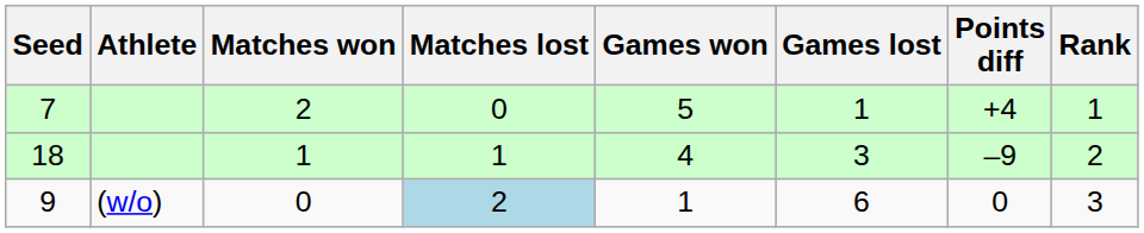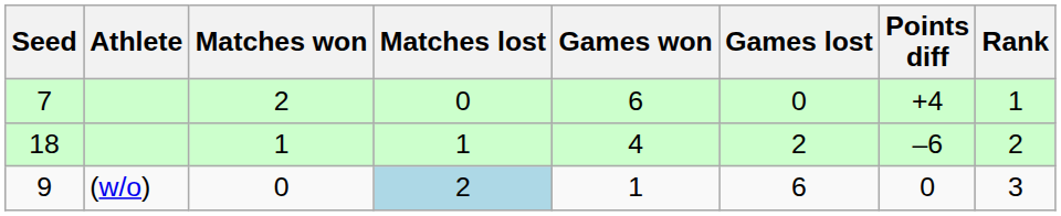 <table class="wikitable">
 <tr>
 <th>Seed</th>
 <th>Athlete</th>
 <th>Matches won</th>
 <th>Matches lost</th>
 <th>Games won</th>
 <th>Games lost</th>
 <th>Points<br>diff</th>
 <th>Rank</th>
 </tr>
 <tr bgcolor="#ccffcc">
 <td align="center">7</td>
 <td></td>
 <td align="center">2</td>
 <td align="center">0</td>
-<td align="center">5</td>
-<td align="center">1</td>
+<td align="center">6</td>
+<td align="center">0</td>
 <td align="center">+4</td>
 <td align="center">1</td>
 </tr>
 <tr bgcolor="#ccffcc">
 <td align="center">18</td>
 <td></td>
 <td align="center">1</td>
 <td align="center">1</td>
 <td align="center">4</td>
-<td align="center">3</td>
-<td align="center">–9</td>
+<td align="center">2</td>
+<td align="center">–6</td>
 <td align="center">2</td>
 </tr>
 <tr>
 <td align="center">9</td>
 <td> (<a href='#'>w/o</a>)</td>
 <td align="center">0</td>
 <td align="center" style="background: lightblue;">2</td>
 <td align="center">1</td>
 <td align="center">6</td>
 <td align="center">0</td>
 <td align="center">3</td>
 </tr>
 </table>
